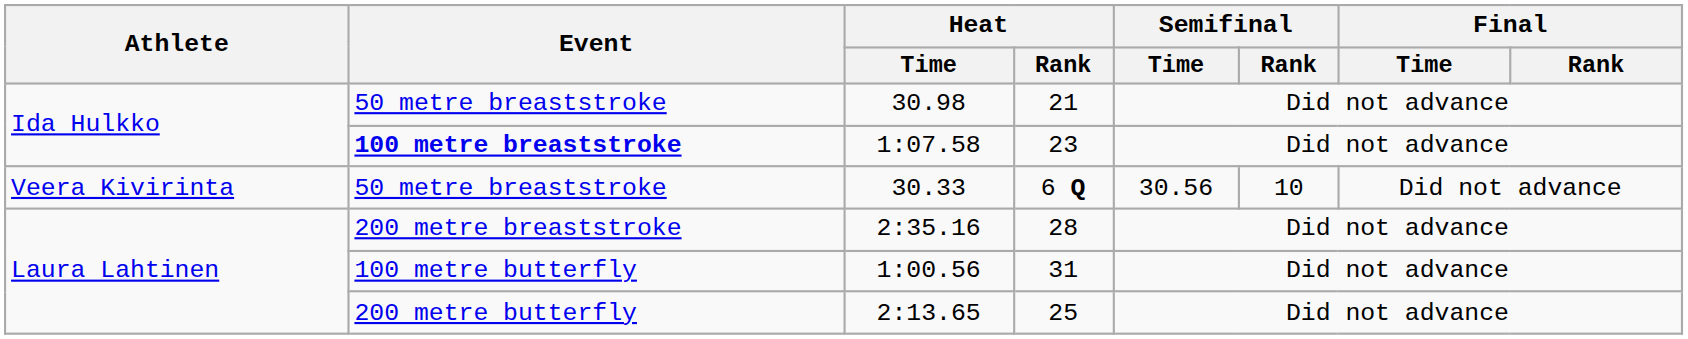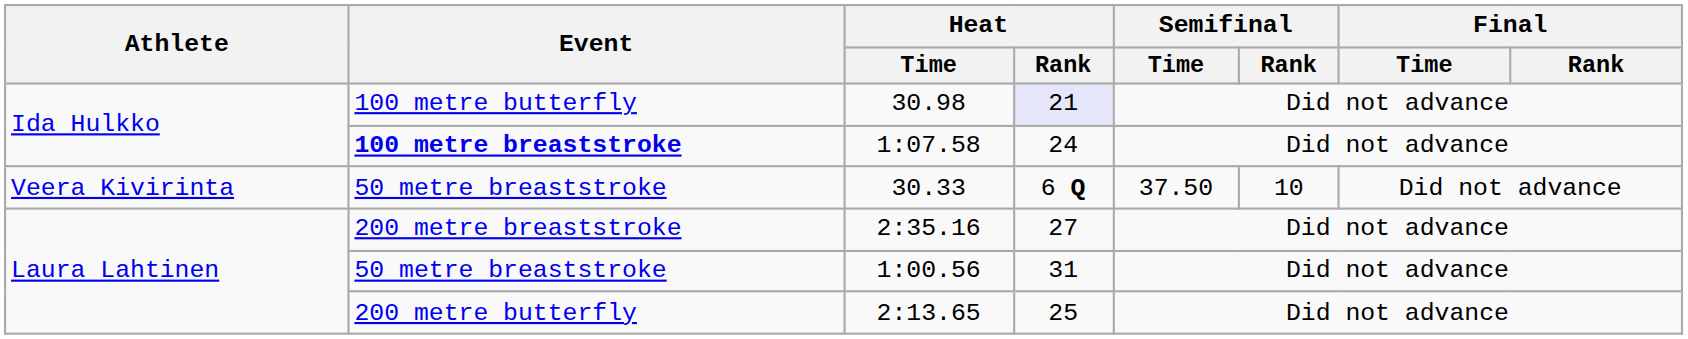 <table class="wikitable" style="text-align:center; font-size:90%; width:50%;">
 <tr>
 <th rowspan="2">Athlete</th>
 <th rowspan="2">Event</th>
 <th colspan="2">Heat</th>
 <th colspan="2">Semifinal</th>
 <th colspan="2">Final</th>
 </tr>
 <tr style="font-size:95%">
 <th>Time</th>
 <th>Rank</th>
 <th>Time</th>
 <th>Rank</th>
 <th>Time</th>
 <th>Rank</th>
 </tr>
 <tr>
 <td align=left rowspan=2><a href='#'>Ida Hulkko</a></td>
-<td align=left><a href='#'>50 metre breaststroke</a></td>
+<td align=left><a href='#'>100 metre butterfly</a></td>
 <td>30.98</td>
-<td>21</td>
+<td style="background: lavender;">21</td>
 <td colspan=4>Did not advance</td>
 </tr>
 <tr>
 <td align=left><strong><a href='#'>100 metre breaststroke</a></strong></td>
 <td>1:07.58</td>
-<td>23</td>
+<td>24</td>
 <td colspan=4>Did not advance</td>
 </tr>
 <tr>
 <td align=left><a href='#'>Veera Kivirinta</a></td>
 <td align=left><a href='#'>50 metre breaststroke</a></td>
 <td>30.33</td>
 <td>6 <strong>Q</strong></td>
-<td>30.56</td>
+<td>37.50</td>
 <td>10</td>
 <td colspan=2>Did not advance</td>
 </tr>
 <tr>
 <td align=left rowspan=3><a href='#'>Laura Lahtinen</a></td>
 <td align=left><a href='#'>200 metre breaststroke</a></td>
 <td>2:35.16</td>
-<td>28</td>
+<td>27</td>
 <td colspan=4>Did not advance</td>
 </tr>
 <tr>
-<td align=left><a href='#'>100 metre butterfly</a></td>
+<td align=left><a href='#'>50 metre breaststroke</a></td>
 <td>1:00.56</td>
 <td>31</td>
 <td colspan=4>Did not advance</td>
 </tr>
 <tr>
 <td align=left><a href='#'>200 metre butterfly</a></td>
 <td>2:13.65</td>
 <td>25</td>
 <td colspan=4>Did not advance</td>
 </tr>
 </table>
